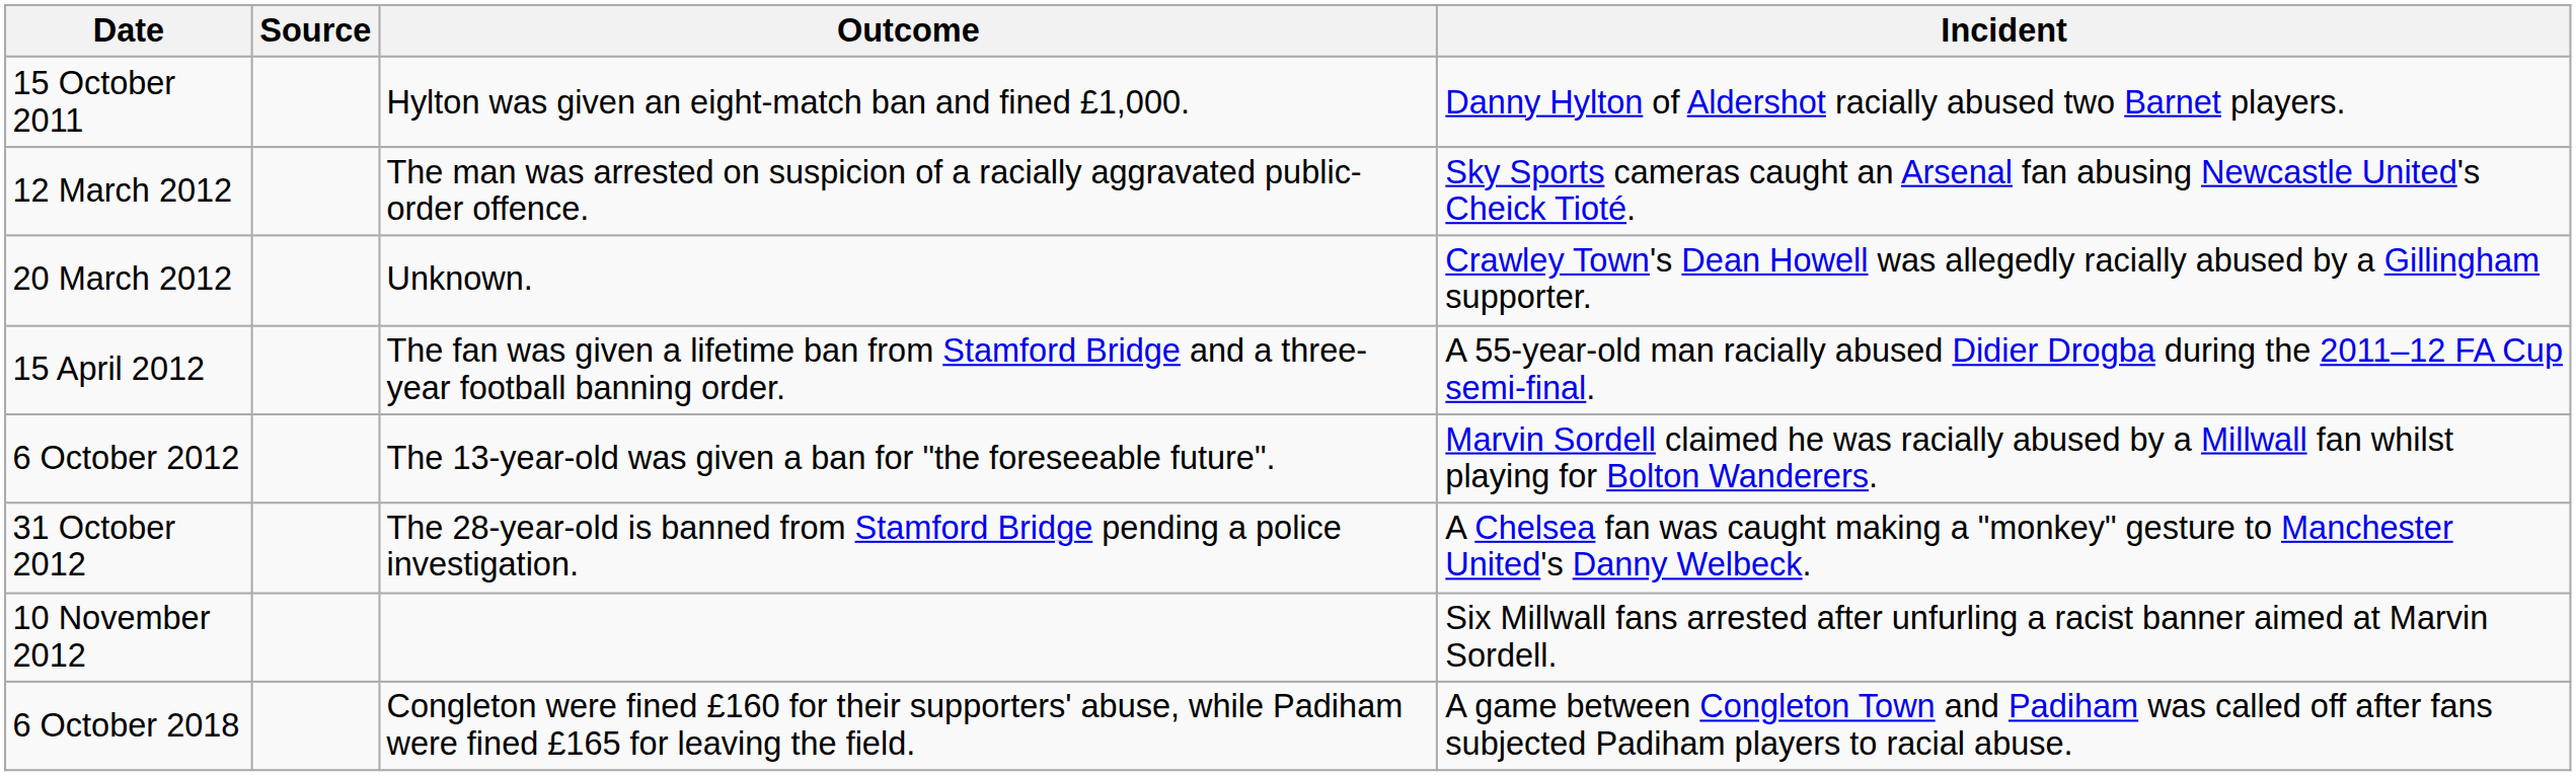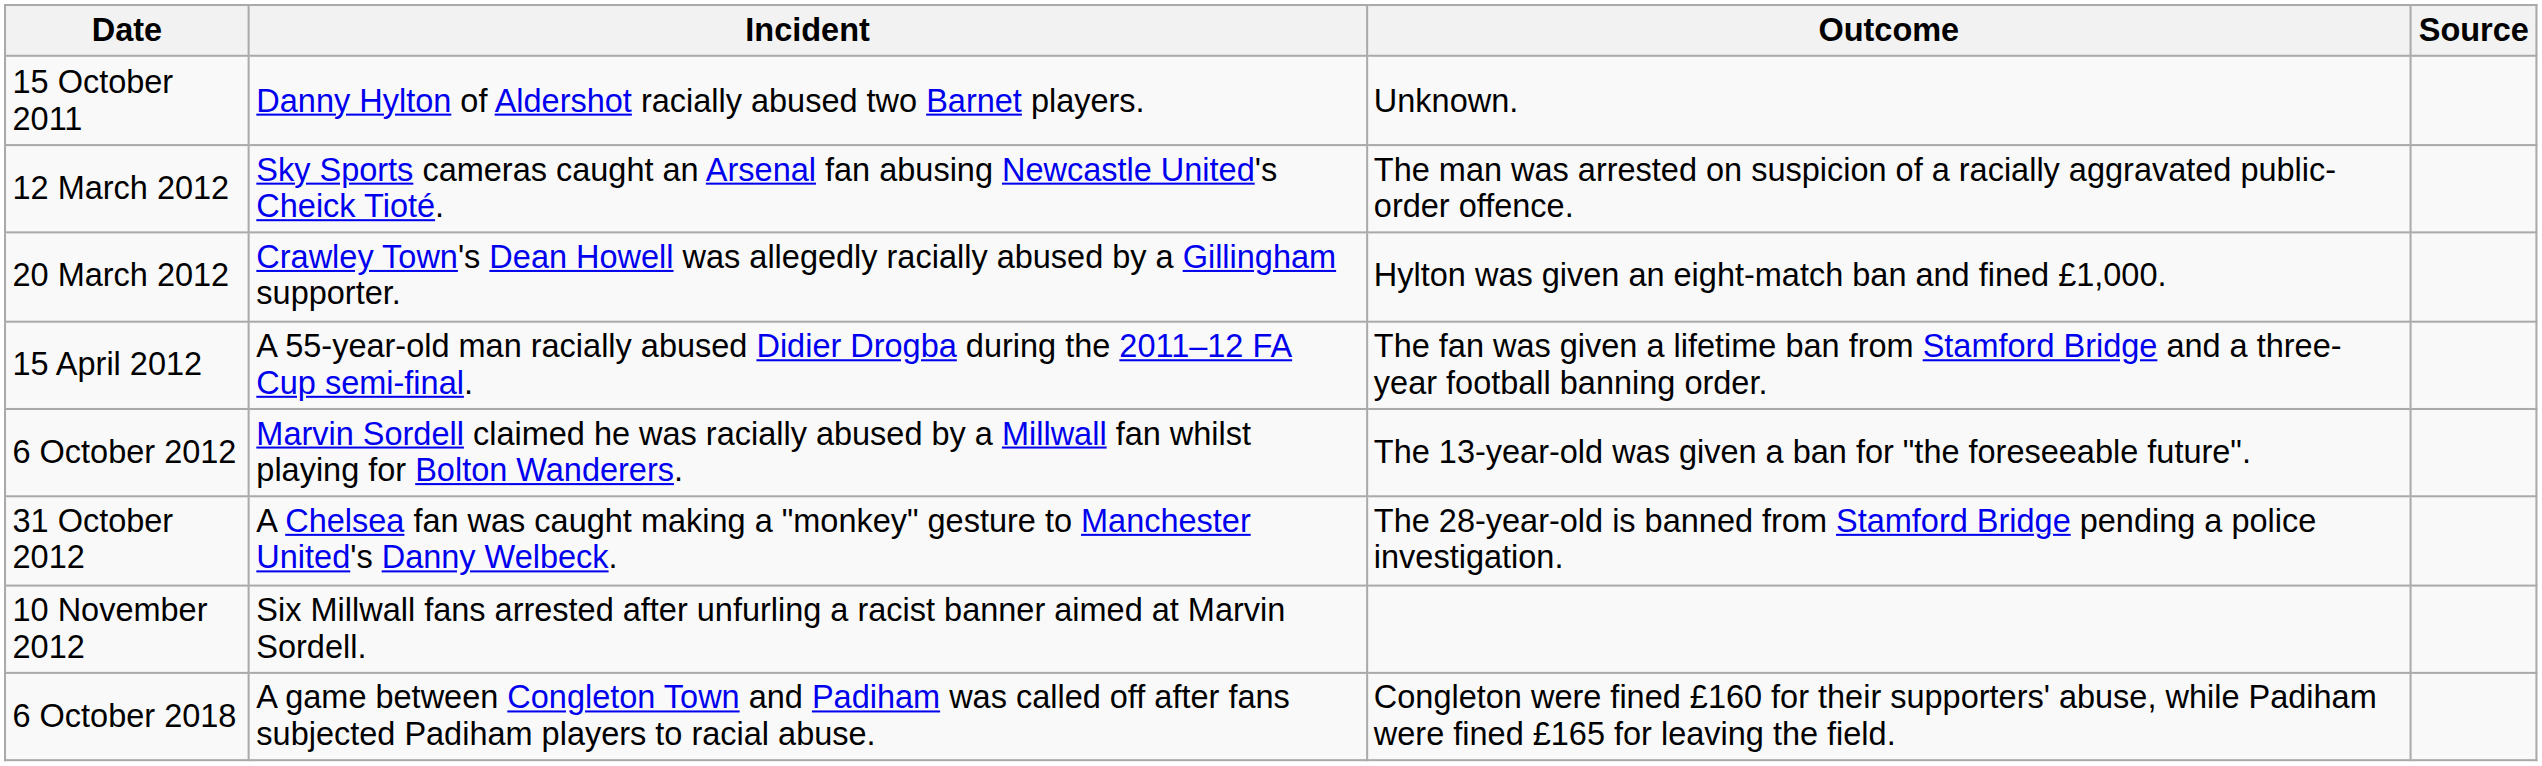 <table class="wikitable">
 <tr>
 <th>Date</th>
+<th>Incident</th>
+<th>Outcome</th>
 <th>Source</th>
-<th>Outcome</th>
-<th>Incident</th>
 </tr>
 <tr>
 <td>15 October 2011</td>
+<td><a href='#'>Danny Hylton</a> of <a href='#'>Aldershot</a> racially abused two <a href='#'>Barnet</a> players.</td>
+<td>Unknown.</td>
 <td></td>
-<td>Hylton was given an eight-match ban and fined £1,000.</td>
-<td><a href='#'>Danny Hylton</a> of <a href='#'>Aldershot</a> racially abused two <a href='#'>Barnet</a> players.</td>
 </tr>
 <tr>
 <td>12 March 2012</td>
+<td><a href='#'>Sky Sports</a> cameras caught an <a href='#'>Arsenal</a> fan abusing <a href='#'>Newcastle United</a>'s <a href='#'>Cheick Tioté</a>.</td>
+<td>The man was arrested on suspicion of a racially aggravated public-order offence.</td>
 <td></td>
-<td>The man was arrested on suspicion of a racially aggravated public-order offence.</td>
-<td><a href='#'>Sky Sports</a> cameras caught an <a href='#'>Arsenal</a> fan abusing <a href='#'>Newcastle United</a>'s <a href='#'>Cheick Tioté</a>.</td>
 </tr>
 <tr>
 <td>20 March 2012</td>
+<td><a href='#'>Crawley Town</a>'s <a href='#'>Dean Howell</a> was allegedly racially abused by a <a href='#'>Gillingham</a> supporter.</td>
+<td>Hylton was given an eight-match ban and fined £1,000.</td>
 <td></td>
-<td>Unknown.</td>
-<td><a href='#'>Crawley Town</a>'s <a href='#'>Dean Howell</a> was allegedly racially abused by a <a href='#'>Gillingham</a> supporter.</td>
 </tr>
 <tr>
 <td>15 April 2012</td>
+<td>A 55-year-old man racially abused <a href='#'>Didier Drogba</a> during the <a href='#'>2011–12 FA Cup semi-final</a>.</td>
+<td>The fan was given a lifetime ban from <a href='#'>Stamford Bridge</a> and a three-year football banning order.</td>
 <td></td>
-<td>The fan was given a lifetime ban from <a href='#'>Stamford Bridge</a> and a three-year football banning order.</td>
-<td>A 55-year-old man racially abused <a href='#'>Didier Drogba</a> during the <a href='#'>2011–12 FA Cup semi-final</a>.</td>
 </tr>
 <tr>
 <td>6 October 2012</td>
+<td><a href='#'>Marvin Sordell</a> claimed he was racially abused by a <a href='#'>Millwall</a> fan whilst playing for <a href='#'>Bolton Wanderers</a>.</td>
+<td>The 13-year-old was given a ban for "the foreseeable future".</td>
 <td></td>
-<td>The 13-year-old was given a ban for "the foreseeable future".</td>
-<td><a href='#'>Marvin Sordell</a> claimed he was racially abused by a <a href='#'>Millwall</a> fan whilst playing for <a href='#'>Bolton Wanderers</a>.</td>
 </tr>
 <tr>
 <td>31 October 2012</td>
+<td>A <a href='#'>Chelsea</a> fan was caught making a "monkey" gesture to <a href='#'>Manchester United</a>'s <a href='#'>Danny Welbeck</a>.</td>
+<td>The 28-year-old is banned from <a href='#'>Stamford Bridge</a> pending a police investigation.</td>
 <td></td>
-<td>The 28-year-old is banned from <a href='#'>Stamford Bridge</a> pending a police investigation.</td>
-<td>A <a href='#'>Chelsea</a> fan was caught making a "monkey" gesture to <a href='#'>Manchester United</a>'s <a href='#'>Danny Welbeck</a>.</td>
 </tr>
 <tr>
 <td>10 November 2012</td>
+<td>Six Millwall fans arrested after unfurling a racist banner aimed at Marvin Sordell.</td>
 <td></td>
 <td></td>
-<td>Six Millwall fans arrested after unfurling a racist banner aimed at Marvin Sordell.</td>
 </tr>
 <tr>
 <td>6 October 2018</td>
+<td>A game between <a href='#'>Congleton Town</a> and <a href='#'>Padiham</a> was called off after fans subjected Padiham players to racial abuse.</td>
+<td>Congleton were fined £160 for their supporters' abuse, while Padiham were fined £165 for leaving the field.</td>
 <td></td>
-<td>Congleton were fined £160 for their supporters' abuse, while Padiham were fined £165 for leaving the field.</td>
-<td>A game between <a href='#'>Congleton Town</a> and <a href='#'>Padiham</a> was called off after fans subjected Padiham players to racial abuse.</td>
 </tr>
 </table>
